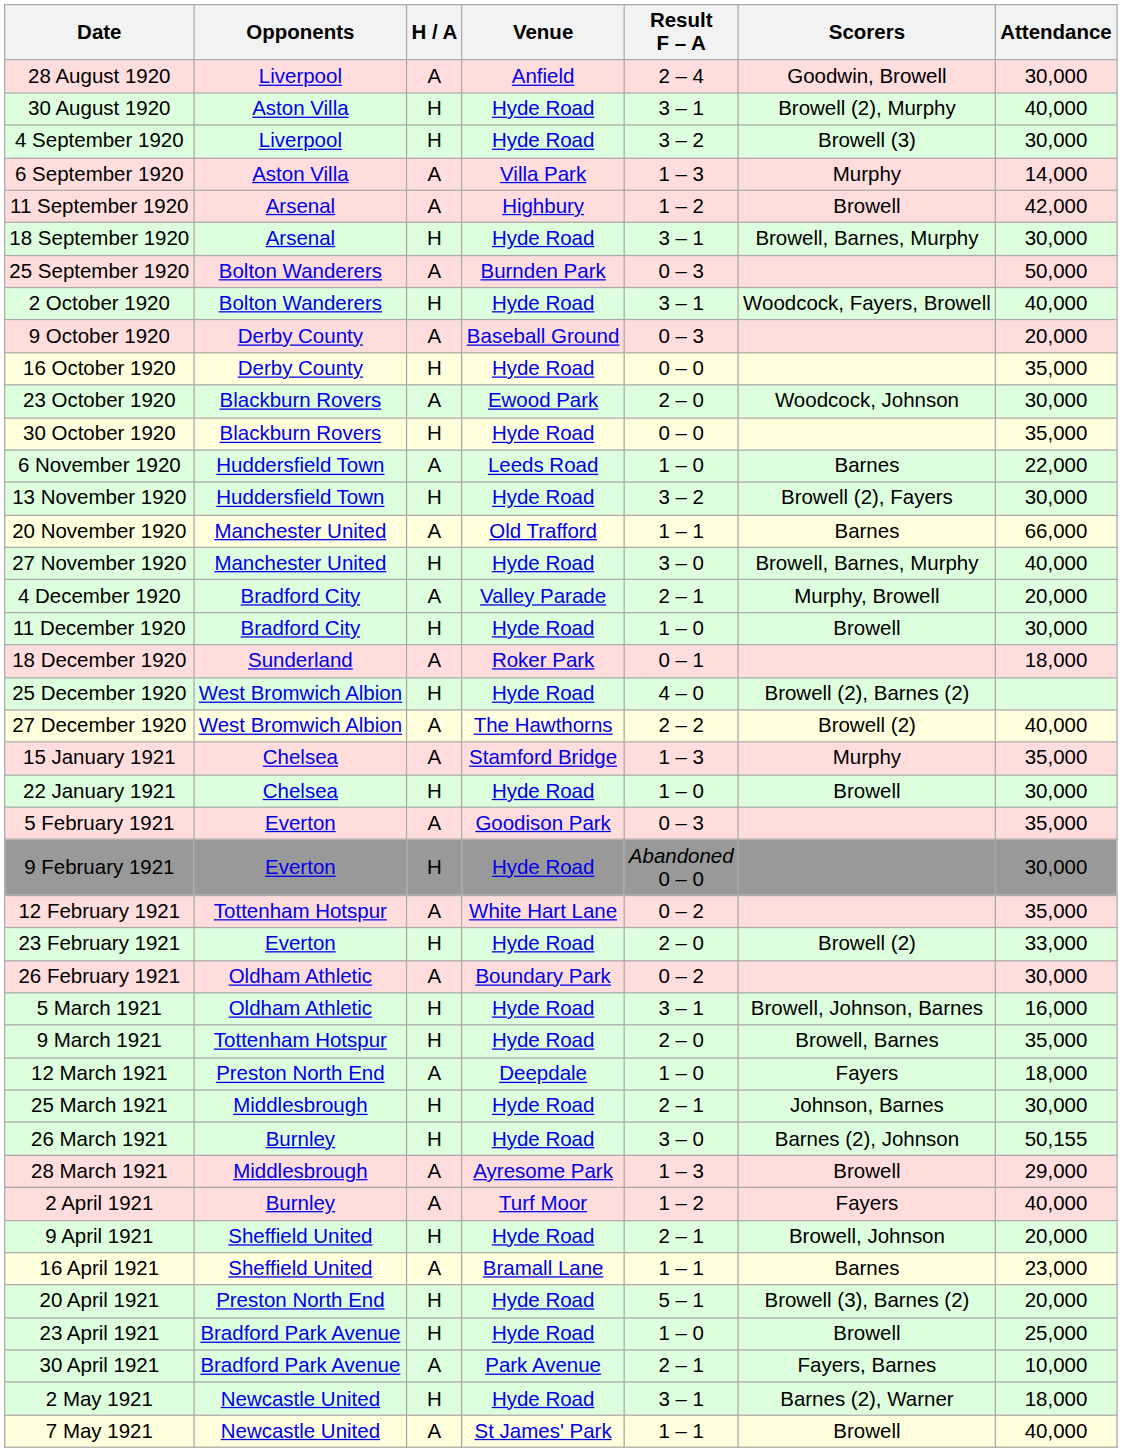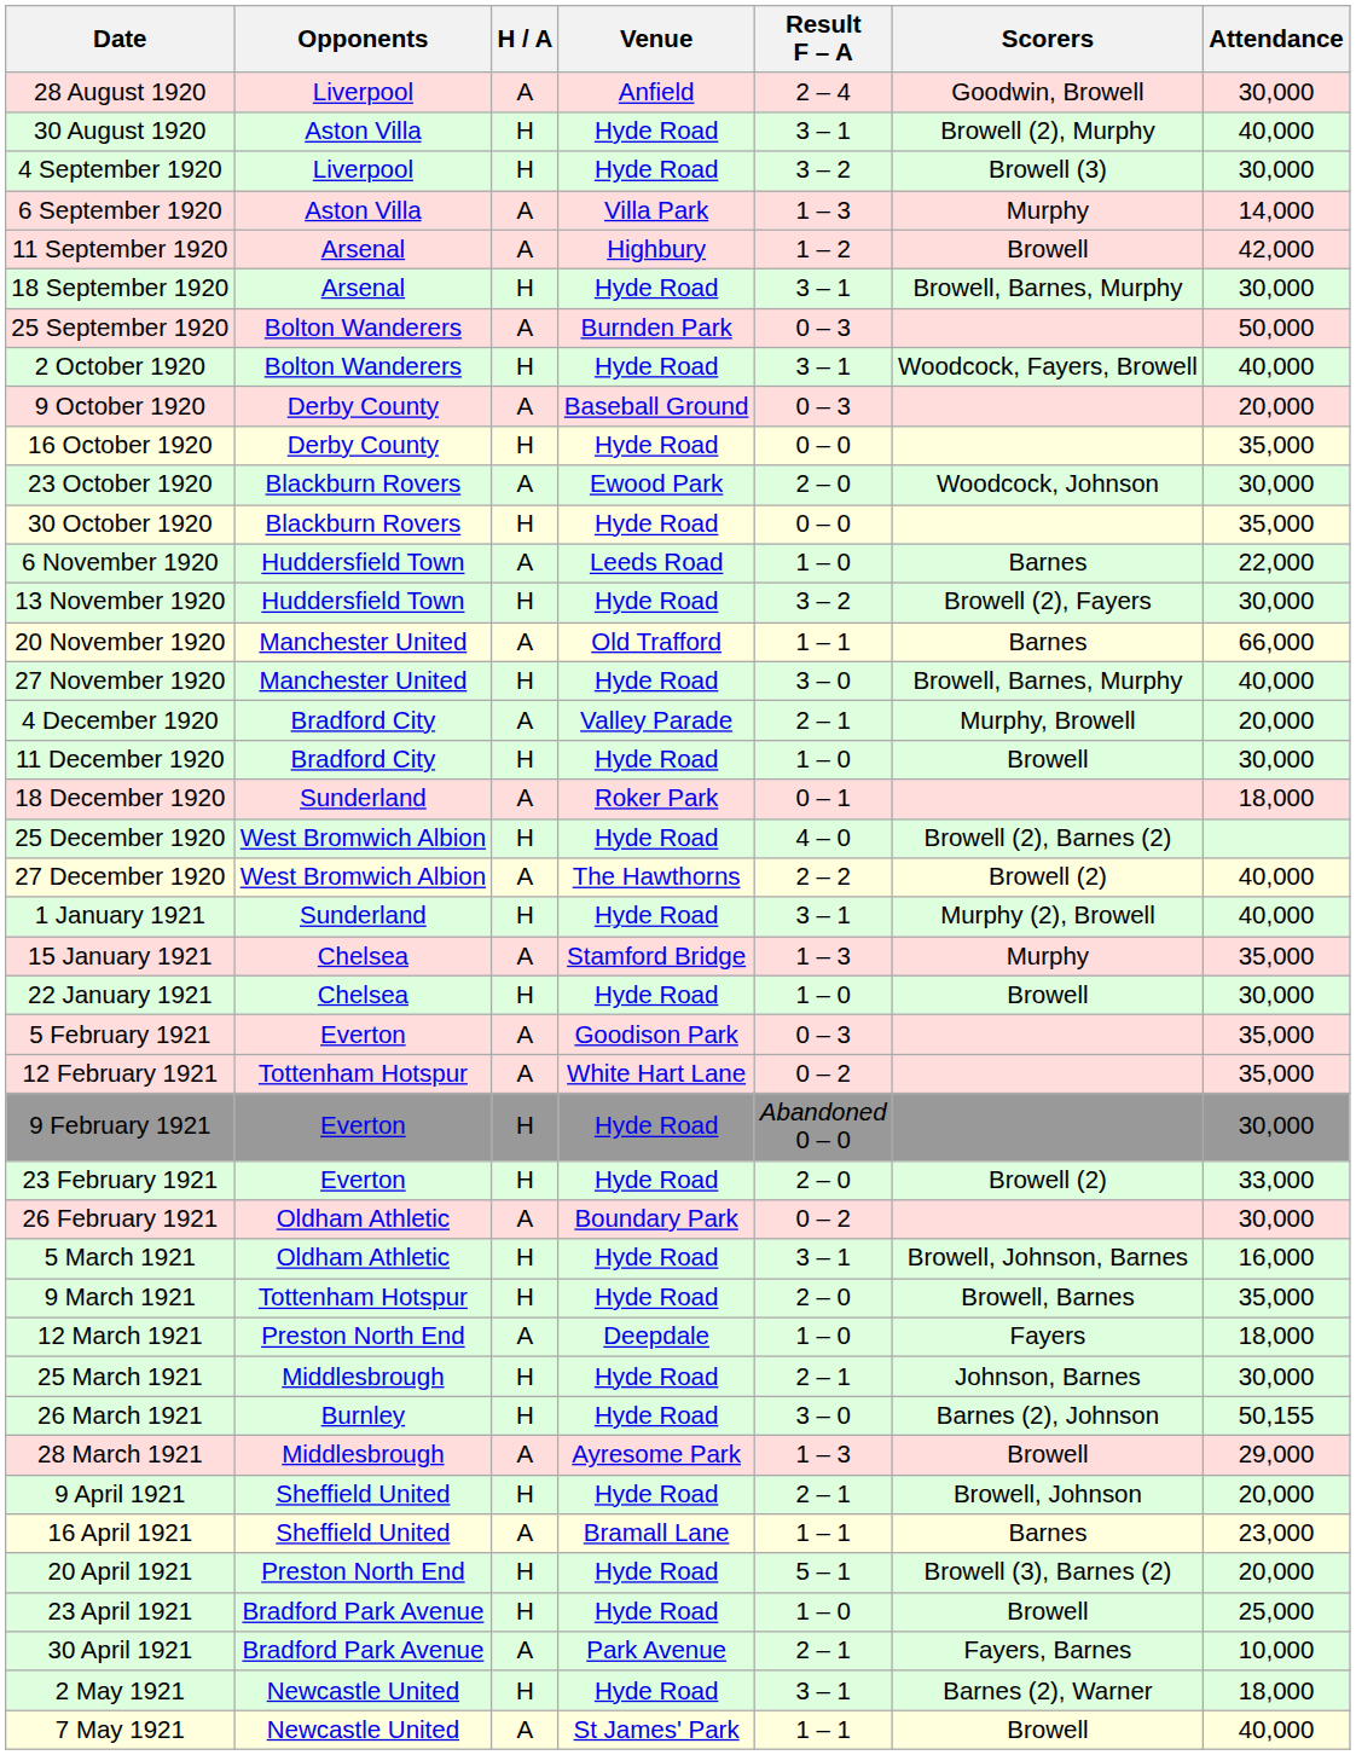 <table class="wikitable" style="text-align:center">
 <tr>
 <th>Date</th>
 <th>Opponents</th>
 <th>H / A</th>
 <th>Venue</th>
 <th>Result<br>F – A</th>
 <th>Scorers</th>
 <th>Attendance</th>
 </tr>
 <tr bgcolor="#ffdddd">
 <td>28 August 1920</td>
 <td><a href='#'>Liverpool</a></td>
 <td>A</td>
 <td><a href='#'>Anfield</a></td>
 <td>2 – 4</td>
 <td>Goodwin, Browell</td>
 <td>30,000</td>
 </tr>
 <tr bgcolor="#ddffdd">
 <td>30 August 1920</td>
 <td><a href='#'>Aston Villa</a></td>
 <td>H</td>
 <td><a href='#'>Hyde Road</a></td>
 <td>3 – 1</td>
 <td>Browell (2), Murphy</td>
 <td>40,000</td>
 </tr>
 <tr bgcolor="#ddffdd">
 <td>4 September 1920</td>
 <td><a href='#'>Liverpool</a></td>
 <td>H</td>
 <td><a href='#'>Hyde Road</a></td>
 <td>3 – 2</td>
 <td>Browell (3)</td>
 <td>30,000</td>
 </tr>
 <tr bgcolor="#ffdddd">
 <td>6 September 1920</td>
 <td><a href='#'>Aston Villa</a></td>
 <td>A</td>
 <td><a href='#'>Villa Park</a></td>
 <td>1 – 3</td>
 <td>Murphy</td>
 <td>14,000</td>
 </tr>
 <tr bgcolor="#ffdddd">
 <td>11 September 1920</td>
 <td><a href='#'>Arsenal</a></td>
 <td>A</td>
 <td><a href='#'>Highbury</a></td>
 <td>1 – 2</td>
 <td>Browell</td>
 <td>42,000</td>
 </tr>
 <tr bgcolor="#ddffdd">
 <td>18 September 1920</td>
 <td><a href='#'>Arsenal</a></td>
 <td>H</td>
 <td><a href='#'>Hyde Road</a></td>
 <td>3 – 1</td>
 <td>Browell, Barnes, Murphy</td>
 <td>30,000</td>
 </tr>
 <tr bgcolor="#ffdddd">
 <td>25 September 1920</td>
 <td><a href='#'>Bolton Wanderers</a></td>
 <td>A</td>
 <td><a href='#'>Burnden Park</a></td>
 <td>0 – 3</td>
 <td></td>
 <td>50,000</td>
 </tr>
 <tr bgcolor="#ddffdd">
 <td>2 October 1920</td>
 <td><a href='#'>Bolton Wanderers</a></td>
 <td>H</td>
 <td><a href='#'>Hyde Road</a></td>
 <td>3 – 1</td>
 <td>Woodcock, Fayers, Browell</td>
 <td>40,000</td>
 </tr>
 <tr bgcolor="#ffdddd">
 <td>9 October 1920</td>
 <td><a href='#'>Derby County</a></td>
 <td>A</td>
 <td><a href='#'>Baseball Ground</a></td>
 <td>0 – 3</td>
 <td></td>
 <td>20,000</td>
 </tr>
 <tr bgcolor="#ffffdd">
 <td>16 October 1920</td>
 <td><a href='#'>Derby County</a></td>
 <td>H</td>
 <td><a href='#'>Hyde Road</a></td>
 <td>0 – 0</td>
 <td></td>
 <td>35,000</td>
 </tr>
 <tr bgcolor="#ddffdd">
 <td>23 October 1920</td>
 <td><a href='#'>Blackburn Rovers</a></td>
 <td>A</td>
 <td><a href='#'>Ewood Park</a></td>
 <td>2 – 0</td>
 <td>Woodcock, Johnson</td>
 <td>30,000</td>
 </tr>
 <tr bgcolor="#ffffdd">
 <td>30 October 1920</td>
 <td><a href='#'>Blackburn Rovers</a></td>
 <td>H</td>
 <td><a href='#'>Hyde Road</a></td>
 <td>0 – 0</td>
 <td></td>
 <td>35,000</td>
 </tr>
 <tr bgcolor="#ddffdd">
 <td>6 November 1920</td>
 <td><a href='#'>Huddersfield Town</a></td>
 <td>A</td>
 <td><a href='#'>Leeds Road</a></td>
 <td>1 – 0</td>
 <td>Barnes</td>
 <td>22,000</td>
 </tr>
 <tr bgcolor="#ddffdd">
 <td>13 November 1920</td>
 <td><a href='#'>Huddersfield Town</a></td>
 <td>H</td>
 <td><a href='#'>Hyde Road</a></td>
 <td>3 – 2</td>
 <td>Browell (2), Fayers</td>
 <td>30,000</td>
 </tr>
 <tr bgcolor="#ffffdd">
 <td>20 November 1920</td>
 <td><a href='#'>Manchester United</a></td>
 <td>A</td>
 <td><a href='#'>Old Trafford</a></td>
 <td>1 – 1</td>
 <td>Barnes</td>
 <td>66,000</td>
 </tr>
 <tr bgcolor="#ddffdd">
 <td>27 November 1920</td>
 <td><a href='#'>Manchester United</a></td>
 <td>H</td>
 <td><a href='#'>Hyde Road</a></td>
 <td>3 – 0</td>
 <td>Browell, Barnes, Murphy</td>
 <td>40,000</td>
 </tr>
 <tr bgcolor="#ddffdd">
 <td>4 December 1920</td>
 <td><a href='#'>Bradford City</a></td>
 <td>A</td>
 <td><a href='#'>Valley Parade</a></td>
 <td>2 – 1</td>
 <td>Murphy, Browell</td>
 <td>20,000</td>
 </tr>
 <tr bgcolor="#ddffdd">
 <td>11 December 1920</td>
 <td><a href='#'>Bradford City</a></td>
 <td>H</td>
 <td><a href='#'>Hyde Road</a></td>
 <td>1 – 0</td>
 <td>Browell</td>
 <td>30,000</td>
 </tr>
 <tr bgcolor="#ffdddd">
 <td>18 December 1920</td>
 <td><a href='#'>Sunderland</a></td>
 <td>A</td>
 <td><a href='#'>Roker Park</a></td>
 <td>0 – 1</td>
 <td></td>
 <td>18,000</td>
 </tr>
 <tr bgcolor="#ddffdd">
 <td>25 December 1920</td>
 <td><a href='#'>West Bromwich Albion</a></td>
 <td>H</td>
 <td><a href='#'>Hyde Road</a></td>
 <td>4 – 0</td>
 <td>Browell (2), Barnes (2)</td>
 <td></td>
 </tr>
 <tr bgcolor="#ffffdd">
 <td>27 December 1920</td>
 <td><a href='#'>West Bromwich Albion</a></td>
 <td>A</td>
 <td><a href='#'>The Hawthorns</a></td>
 <td>2 – 2</td>
 <td>Browell (2)</td>
 <td>40,000</td>
 </tr>
+<tr bgcolor="#ddffdd">
+<td>1 January 1921</td>
+<td><a href='#'>Sunderland</a></td>
+<td>H</td>
+<td><a href='#'>Hyde Road</a></td>
+<td>3 – 1</td>
+<td>Murphy (2), Browell</td>
+<td>40,000</td>
+</tr>
 <tr bgcolor="#ffdddd">
 <td>15 January 1921</td>
 <td><a href='#'>Chelsea</a></td>
 <td>A</td>
 <td><a href='#'>Stamford Bridge</a></td>
 <td>1 – 3</td>
 <td>Murphy</td>
 <td>35,000</td>
 </tr>
 <tr bgcolor="#ddffdd">
 <td>22 January 1921</td>
 <td><a href='#'>Chelsea</a></td>
 <td>H</td>
 <td><a href='#'>Hyde Road</a></td>
 <td>1 – 0</td>
 <td>Browell</td>
 <td>30,000</td>
 </tr>
 <tr bgcolor="#ffdddd">
 <td>5 February 1921</td>
 <td><a href='#'>Everton</a></td>
 <td>A</td>
 <td><a href='#'>Goodison Park</a></td>
 <td>0 – 3</td>
 <td></td>
 <td>35,000</td>
 </tr>
+<tr bgcolor="#ffdddd">
+<td>12 February 1921</td>
+<td><a href='#'>Tottenham Hotspur</a></td>
+<td>A</td>
+<td><a href='#'>White Hart Lane</a></td>
+<td>0 – 2</td>
+<td></td>
+<td>35,000</td>
+</tr>
 <tr bgcolor="#999999">
 <td>9 February 1921</td>
 <td><a href='#'>Everton</a></td>
 <td>H</td>
 <td><a href='#'>Hyde Road</a></td>
 <td><em>Abandoned</em><br>0 – 0</td>
 <td></td>
 <td>30,000</td>
-</tr>
-<tr bgcolor="#ffdddd">
-<td>12 February 1921</td>
-<td><a href='#'>Tottenham Hotspur</a></td>
-<td>A</td>
-<td><a href='#'>White Hart Lane</a></td>
-<td>0 – 2</td>
-<td></td>
-<td>35,000</td>
 </tr>
 <tr bgcolor="#ddffdd">
 <td>23 February 1921</td>
 <td><a href='#'>Everton</a></td>
 <td>H</td>
 <td><a href='#'>Hyde Road</a></td>
 <td>2 – 0</td>
 <td>Browell (2)</td>
 <td>33,000</td>
 </tr>
 <tr bgcolor="#ffdddd">
 <td>26 February 1921</td>
 <td><a href='#'>Oldham Athletic</a></td>
 <td>A</td>
 <td><a href='#'>Boundary Park</a></td>
 <td>0 – 2</td>
 <td></td>
 <td>30,000</td>
 </tr>
 <tr bgcolor="#ddffdd">
 <td>5 March 1921</td>
 <td><a href='#'>Oldham Athletic</a></td>
 <td>H</td>
 <td><a href='#'>Hyde Road</a></td>
 <td>3 – 1</td>
 <td>Browell, Johnson, Barnes</td>
 <td>16,000</td>
 </tr>
 <tr bgcolor="#ddffdd">
 <td>9 March 1921</td>
 <td><a href='#'>Tottenham Hotspur</a></td>
 <td>H</td>
 <td><a href='#'>Hyde Road</a></td>
 <td>2 – 0</td>
 <td>Browell, Barnes</td>
 <td>35,000</td>
 </tr>
 <tr bgcolor="#ddffdd">
 <td>12 March 1921</td>
 <td><a href='#'>Preston North End</a></td>
 <td>A</td>
 <td><a href='#'>Deepdale</a></td>
 <td>1 – 0</td>
 <td>Fayers</td>
 <td>18,000</td>
 </tr>
 <tr bgcolor="#ddffdd">
 <td>25 March 1921</td>
 <td><a href='#'>Middlesbrough</a></td>
 <td>H</td>
 <td><a href='#'>Hyde Road</a></td>
 <td>2 – 1</td>
 <td>Johnson, Barnes</td>
 <td>30,000</td>
 </tr>
 <tr bgcolor="#ddffdd">
 <td>26 March 1921</td>
 <td><a href='#'>Burnley</a></td>
 <td>H</td>
 <td><a href='#'>Hyde Road</a></td>
 <td>3 – 0</td>
 <td>Barnes (2), Johnson</td>
 <td>50,155</td>
 </tr>
 <tr bgcolor="#ffdddd">
 <td>28 March 1921</td>
 <td><a href='#'>Middlesbrough</a></td>
 <td>A</td>
 <td><a href='#'>Ayresome Park</a></td>
 <td>1 – 3</td>
 <td>Browell</td>
 <td>29,000</td>
 </tr>
-<tr bgcolor="#ffdddd">
-<td>2 April 1921</td>
-<td><a href='#'>Burnley</a></td>
-<td>A</td>
-<td><a href='#'>Turf Moor</a></td>
-<td>1 – 2</td>
-<td>Fayers</td>
-<td>40,000</td>
-</tr>
 <tr bgcolor="#ddffdd">
 <td>9 April 1921</td>
 <td><a href='#'>Sheffield United</a></td>
 <td>H</td>
 <td><a href='#'>Hyde Road</a></td>
 <td>2 – 1</td>
 <td>Browell, Johnson</td>
 <td>20,000</td>
 </tr>
 <tr bgcolor="#ffffdd">
 <td>16 April 1921</td>
 <td><a href='#'>Sheffield United</a></td>
 <td>A</td>
 <td><a href='#'>Bramall Lane</a></td>
 <td>1 – 1</td>
 <td>Barnes</td>
 <td>23,000</td>
 </tr>
 <tr bgcolor="#ddffdd">
 <td>20 April 1921</td>
 <td><a href='#'>Preston North End</a></td>
 <td>H</td>
 <td><a href='#'>Hyde Road</a></td>
 <td>5 – 1</td>
 <td>Browell (3), Barnes (2)</td>
 <td>20,000</td>
 </tr>
 <tr bgcolor="#ddffdd">
 <td>23 April 1921</td>
 <td><a href='#'>Bradford Park Avenue</a></td>
 <td>H</td>
 <td><a href='#'>Hyde Road</a></td>
 <td>1 – 0</td>
 <td>Browell</td>
 <td>25,000</td>
 </tr>
 <tr bgcolor="#ddffdd">
 <td>30 April 1921</td>
 <td><a href='#'>Bradford Park Avenue</a></td>
 <td>A</td>
 <td><a href='#'>Park Avenue</a></td>
 <td>2 – 1</td>
 <td>Fayers, Barnes</td>
 <td>10,000</td>
 </tr>
 <tr bgcolor="#ddffdd">
 <td>2 May 1921</td>
 <td><a href='#'>Newcastle United</a></td>
 <td>H</td>
 <td><a href='#'>Hyde Road</a></td>
 <td>3 – 1</td>
 <td>Barnes (2), Warner</td>
 <td>18,000</td>
 </tr>
 <tr bgcolor="#ffffdd">
 <td>7 May 1921</td>
 <td><a href='#'>Newcastle United</a></td>
 <td>A</td>
 <td><a href='#'>St James' Park</a></td>
 <td>1 – 1</td>
 <td>Browell</td>
 <td>40,000</td>
 </tr>
 </table>
